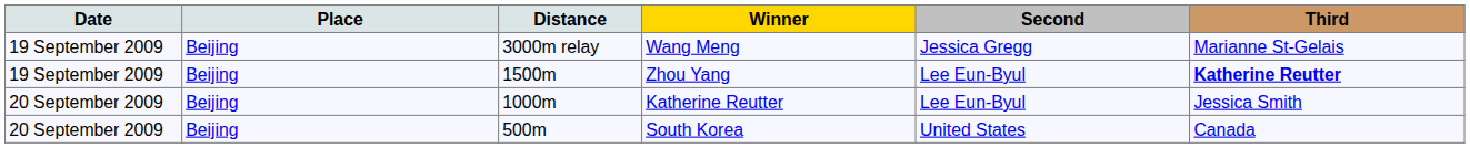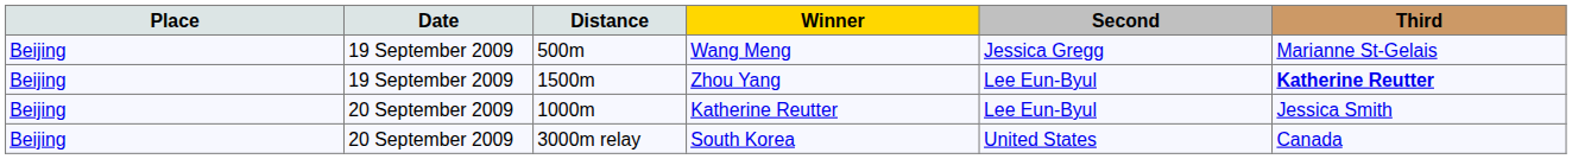 <table bgcolor="#f7f8ff" cellpadding="3" cellspacing="0" border="1" style="font-size: 95%; border: gray solid 1px; border-collapse: collapse;">
 <tr bgcolor="#CCCCCC">
+<td align="center" bgcolor="#DCE5E5" width="280"><strong>Place</strong></td>
 <td align="center" bgcolor="#DCE5E5" width="150"><strong>Date</strong></td>
-<td align="center" bgcolor="#DCE5E5" width="280"><strong>Place</strong></td>
 <td align="center" bgcolor="#DCE5E5" width="120"><strong>Distance</strong></td>
 <td align="center" bgcolor="gold" width="240"><strong>Winner</strong></td>
 <td align="center" bgcolor="silver" width="240"><strong>Second</strong></td>
 <td align="center" bgcolor="CC9966" width="240"><strong>Third</strong></td>
 </tr>
 <tr align="left">
+<td> <a href='#'>Beijing</a></td>
 <td>19 September 2009</td>
-<td> <a href='#'>Beijing</a></td>
-<td>3000m relay</td>
+<td>500m</td>
 <td> <a href='#'>Wang Meng</a></td>
 <td> <a href='#'>Jessica Gregg</a></td>
 <td> <a href='#'>Marianne St-Gelais</a></td>
 </tr>
 <tr align="left">
+<td> <a href='#'>Beijing</a></td>
 <td>19 September 2009</td>
-<td> <a href='#'>Beijing</a></td>
 <td>1500m</td>
 <td> <a href='#'>Zhou Yang</a></td>
 <td> <a href='#'>Lee Eun-Byul</a></td>
 <td><strong> <a href='#'>Katherine Reutter</a></strong></td>
 </tr>
 <tr align="left">
+<td> <a href='#'>Beijing</a></td>
 <td>20 September 2009</td>
-<td> <a href='#'>Beijing</a></td>
 <td>1000m</td>
 <td> <a href='#'>Katherine Reutter</a></td>
 <td> <a href='#'>Lee Eun-Byul</a></td>
 <td> <a href='#'>Jessica Smith</a></td>
 </tr>
 <tr align="left">
+<td> <a href='#'>Beijing</a></td>
 <td>20 September 2009</td>
-<td> <a href='#'>Beijing</a></td>
-<td>500m</td>
+<td>3000m relay</td>
 <td> <a href='#'>South Korea</a></td>
 <td> <a href='#'>United States</a></td>
 <td> <a href='#'>Canada</a></td>
 </tr>
 </table>
